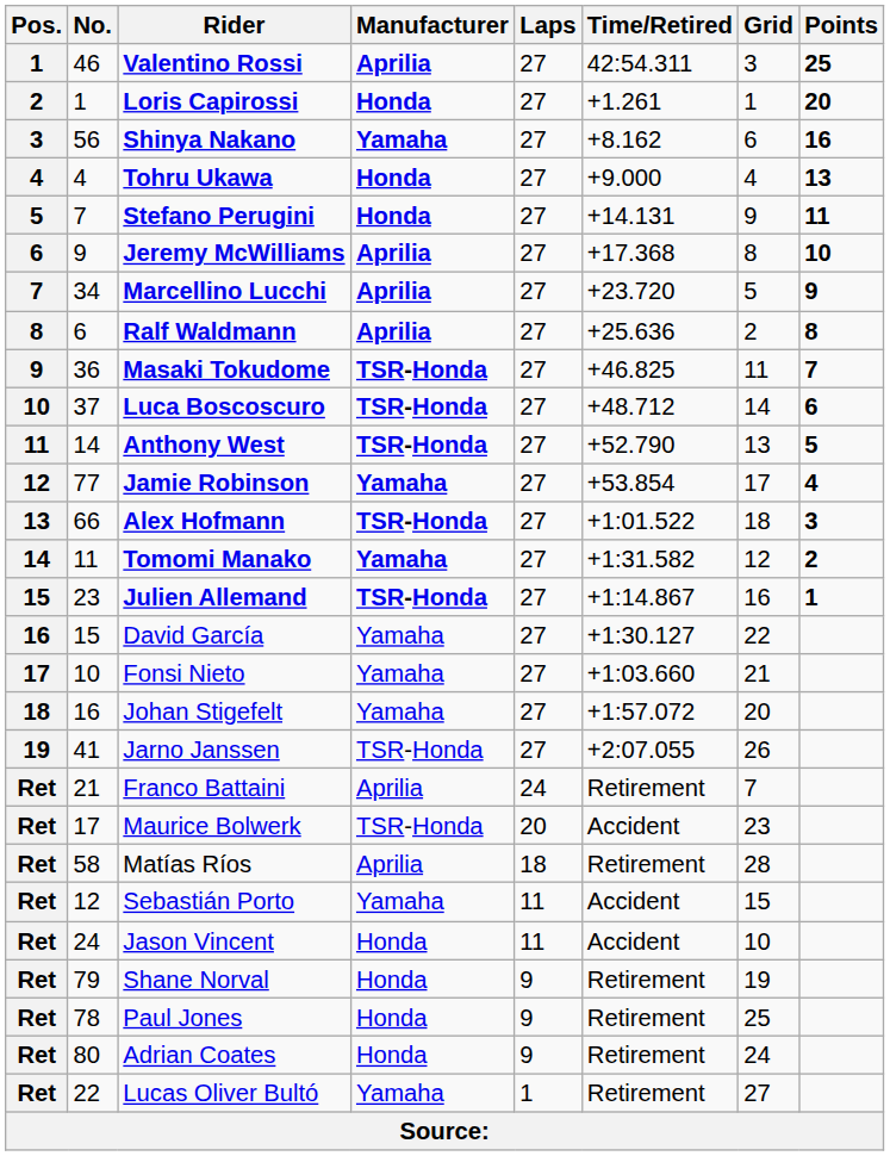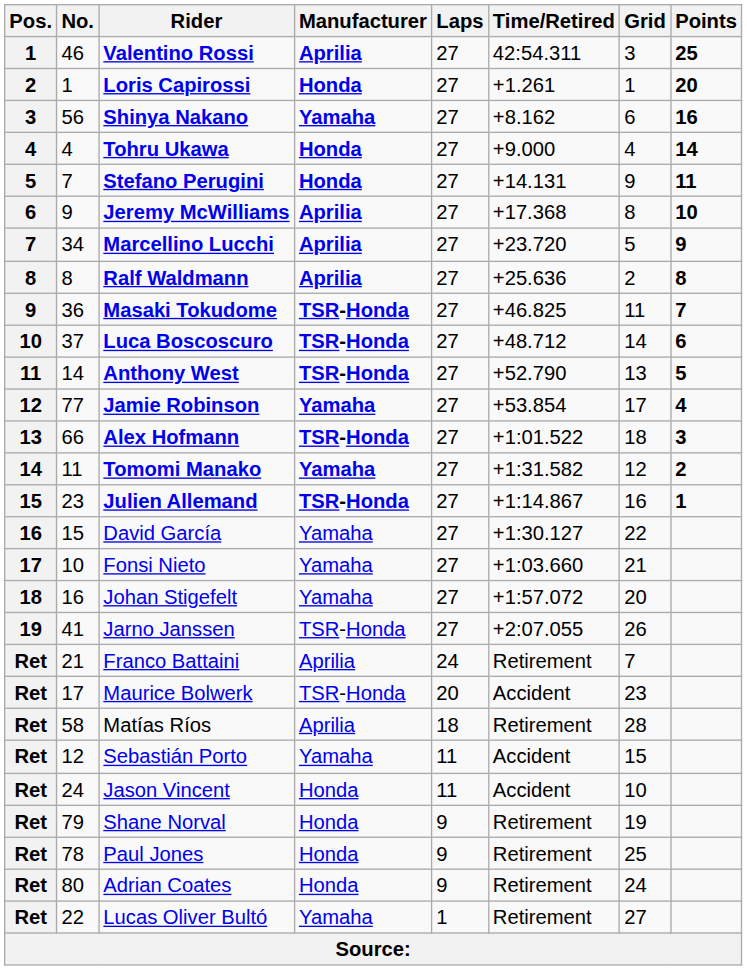 <table class="wikitable" style="font-size: 95%;">
 <tr>
 <th>Pos.</th>
 <th>No.</th>
 <th>Rider</th>
 <th>Manufacturer</th>
 <th>Laps</th>
 <th>Time/Retired</th>
 <th>Grid</th>
 <th>Points</th>
 </tr>
 <tr>
 <th>1</th>
 <td>46</td>
 <td> <strong><a href='#'>Valentino Rossi</a></strong></td>
 <td><strong><a href='#'>Aprilia</a></strong></td>
 <td>27</td>
 <td>42:54.311</td>
 <td>3</td>
 <td><strong>25</strong></td>
 </tr>
 <tr>
 <th>2</th>
 <td>1</td>
 <td> <strong><a href='#'>Loris Capirossi</a></strong></td>
 <td><strong><a href='#'>Honda</a></strong></td>
 <td>27</td>
 <td>+1.261</td>
 <td>1</td>
 <td><strong>20</strong></td>
 </tr>
 <tr>
 <th>3</th>
 <td>56</td>
 <td> <strong><a href='#'>Shinya Nakano</a></strong></td>
 <td><strong><a href='#'>Yamaha</a></strong></td>
 <td>27</td>
 <td>+8.162</td>
 <td>6</td>
 <td><strong>16</strong></td>
 </tr>
 <tr>
 <th>4</th>
 <td>4</td>
 <td> <strong><a href='#'>Tohru Ukawa</a></strong></td>
 <td><strong><a href='#'>Honda</a></strong></td>
 <td>27</td>
 <td>+9.000</td>
 <td>4</td>
-<td><strong>13</strong></td>
+<td><strong>14</strong></td>
 </tr>
 <tr>
 <th>5</th>
 <td>7</td>
 <td> <strong><a href='#'>Stefano Perugini</a></strong></td>
 <td><strong><a href='#'>Honda</a></strong></td>
 <td>27</td>
 <td>+14.131</td>
 <td>9</td>
 <td><strong>11</strong></td>
 </tr>
 <tr>
 <th>6</th>
 <td>9</td>
 <td> <strong><a href='#'>Jeremy McWilliams</a></strong></td>
 <td><strong><a href='#'>Aprilia</a></strong></td>
 <td>27</td>
 <td>+17.368</td>
 <td>8</td>
 <td><strong>10</strong></td>
 </tr>
 <tr>
 <th>7</th>
 <td>34</td>
 <td> <strong><a href='#'>Marcellino Lucchi</a></strong></td>
 <td><strong><a href='#'>Aprilia</a></strong></td>
 <td>27</td>
 <td>+23.720</td>
 <td>5</td>
 <td><strong>9</strong></td>
 </tr>
 <tr>
 <th>8</th>
-<td>6</td>
+<td>8</td>
 <td> <strong><a href='#'>Ralf Waldmann</a></strong></td>
 <td><strong><a href='#'>Aprilia</a></strong></td>
 <td>27</td>
 <td>+25.636</td>
 <td>2</td>
 <td><strong>8</strong></td>
 </tr>
 <tr>
 <th>9</th>
 <td>36</td>
 <td> <strong><a href='#'>Masaki Tokudome</a></strong></td>
 <td><strong><a href='#'>TSR</a>-<a href='#'>Honda</a></strong></td>
 <td>27</td>
 <td>+46.825</td>
 <td>11</td>
 <td><strong>7</strong></td>
 </tr>
 <tr>
 <th>10</th>
 <td>37</td>
 <td> <strong><a href='#'>Luca Boscoscuro</a></strong></td>
 <td><strong><a href='#'>TSR</a>-<a href='#'>Honda</a></strong></td>
 <td>27</td>
 <td>+48.712</td>
 <td>14</td>
 <td><strong>6</strong></td>
 </tr>
 <tr>
 <th>11</th>
 <td>14</td>
 <td> <strong><a href='#'>Anthony West</a></strong></td>
 <td><strong><a href='#'>TSR</a>-<a href='#'>Honda</a></strong></td>
 <td>27</td>
 <td>+52.790</td>
 <td>13</td>
 <td><strong>5</strong></td>
 </tr>
 <tr>
 <th>12</th>
 <td>77</td>
 <td> <strong><a href='#'>Jamie Robinson</a></strong></td>
 <td><strong><a href='#'>Yamaha</a></strong></td>
 <td>27</td>
 <td>+53.854</td>
 <td>17</td>
 <td><strong>4</strong></td>
 </tr>
 <tr>
 <th>13</th>
 <td>66</td>
 <td> <strong><a href='#'>Alex Hofmann</a></strong></td>
 <td><strong><a href='#'>TSR</a>-<a href='#'>Honda</a></strong></td>
 <td>27</td>
 <td>+1:01.522</td>
 <td>18</td>
 <td><strong>3</strong></td>
 </tr>
 <tr>
 <th>14</th>
 <td>11</td>
 <td> <strong><a href='#'>Tomomi Manako</a></strong></td>
 <td><strong><a href='#'>Yamaha</a></strong></td>
 <td>27</td>
 <td>+1:31.582</td>
 <td>12</td>
 <td><strong>2</strong></td>
 </tr>
 <tr>
 <th>15</th>
 <td>23</td>
 <td> <strong><a href='#'>Julien Allemand</a></strong></td>
 <td><strong><a href='#'>TSR</a>-<a href='#'>Honda</a></strong></td>
 <td>27</td>
 <td>+1:14.867</td>
 <td>16</td>
 <td><strong>1</strong></td>
 </tr>
 <tr>
 <th>16</th>
 <td>15</td>
 <td> <a href='#'>David García</a></td>
 <td><a href='#'>Yamaha</a></td>
 <td>27</td>
 <td>+1:30.127</td>
 <td>22</td>
 <td></td>
 </tr>
 <tr>
 <th>17</th>
 <td>10</td>
 <td> <a href='#'>Fonsi Nieto</a></td>
 <td><a href='#'>Yamaha</a></td>
 <td>27</td>
 <td>+1:03.660</td>
 <td>21</td>
 <td></td>
 </tr>
 <tr>
 <th>18</th>
 <td>16</td>
 <td> <a href='#'>Johan Stigefelt</a></td>
 <td><a href='#'>Yamaha</a></td>
 <td>27</td>
 <td>+1:57.072</td>
 <td>20</td>
 <td></td>
 </tr>
 <tr>
 <th>19</th>
 <td>41</td>
 <td> <a href='#'>Jarno Janssen</a></td>
 <td><a href='#'>TSR</a>-<a href='#'>Honda</a></td>
 <td>27</td>
 <td>+2:07.055</td>
 <td>26</td>
 <td></td>
 </tr>
 <tr>
 <th>Ret</th>
 <td>21</td>
 <td> <a href='#'>Franco Battaini</a></td>
 <td><a href='#'>Aprilia</a></td>
 <td>24</td>
 <td>Retirement</td>
 <td>7</td>
 <td></td>
 </tr>
 <tr>
 <th>Ret</th>
 <td>17</td>
 <td> <a href='#'>Maurice Bolwerk</a></td>
 <td><a href='#'>TSR</a>-<a href='#'>Honda</a></td>
 <td>20</td>
 <td>Accident</td>
 <td>23</td>
 <td></td>
 </tr>
 <tr>
 <th>Ret</th>
 <td>58</td>
 <td> Matías Ríos</td>
 <td><a href='#'>Aprilia</a></td>
 <td>18</td>
 <td>Retirement</td>
 <td>28</td>
 <td></td>
 </tr>
 <tr>
 <th>Ret</th>
 <td>12</td>
 <td> <a href='#'>Sebastián Porto</a></td>
 <td><a href='#'>Yamaha</a></td>
 <td>11</td>
 <td>Accident</td>
 <td>15</td>
 <td></td>
 </tr>
 <tr>
 <th>Ret</th>
 <td>24</td>
 <td> <a href='#'>Jason Vincent</a></td>
 <td><a href='#'>Honda</a></td>
 <td>11</td>
 <td>Accident</td>
 <td>10</td>
 <td></td>
 </tr>
 <tr>
 <th>Ret</th>
 <td>79</td>
 <td> <a href='#'>Shane Norval</a></td>
 <td><a href='#'>Honda</a></td>
 <td>9</td>
 <td>Retirement</td>
 <td>19</td>
 <td></td>
 </tr>
 <tr>
 <th>Ret</th>
 <td>78</td>
 <td> <a href='#'>Paul Jones</a></td>
 <td><a href='#'>Honda</a></td>
 <td>9</td>
 <td>Retirement</td>
 <td>25</td>
 <td></td>
 </tr>
 <tr>
 <th>Ret</th>
 <td>80</td>
 <td> <a href='#'>Adrian Coates</a></td>
 <td><a href='#'>Honda</a></td>
 <td>9</td>
 <td>Retirement</td>
 <td>24</td>
 <td></td>
 </tr>
 <tr>
 <th>Ret</th>
 <td>22</td>
 <td> <a href='#'>Lucas Oliver Bultó</a></td>
 <td><a href='#'>Yamaha</a></td>
 <td>1</td>
 <td>Retirement</td>
 <td>27</td>
 <td></td>
 </tr>
 <tr>
 <th colspan=8>Source:</th>
 </tr>
 </table>
